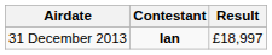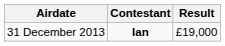 <table class="wikitable" style="text-align: center;">
 <tr>
 <th>Airdate</th>
 <th>Contestant</th>
 <th>Result</th>
 </tr>
 <tr>
 <td>31 December 2013</td>
 <td><strong>Ian</strong></td>
-<td>£18,997</td>
+<td>£19,000</td>
 </tr>
 </table>
